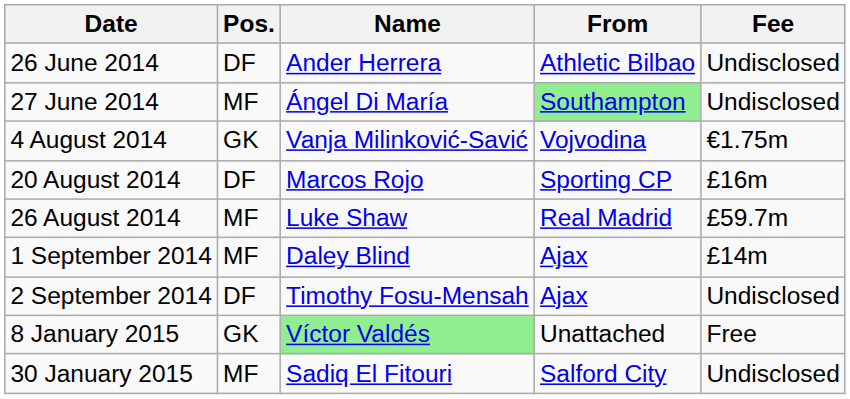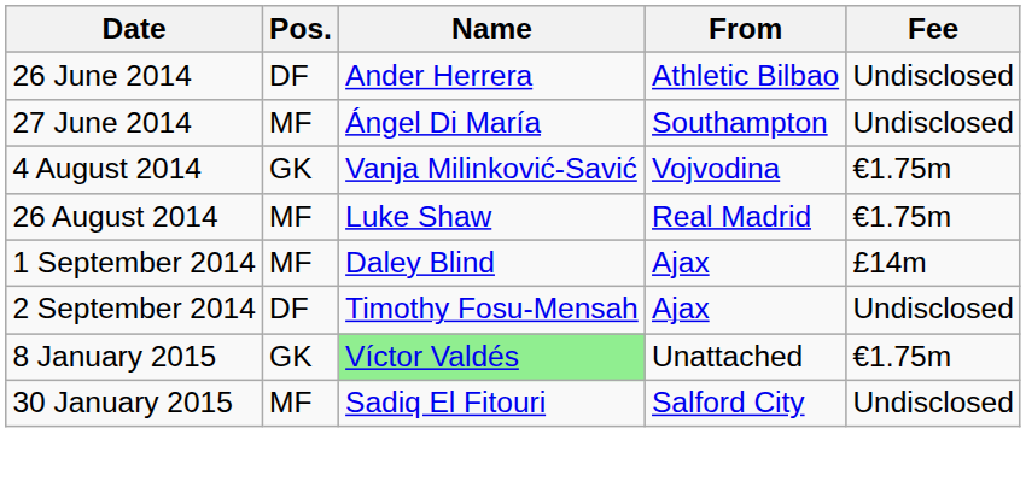 <table class="wikitable">
 <tr>
 <th>Date</th>
 <th>Pos.</th>
 <th>Name</th>
 <th>From</th>
 <th>Fee</th>
 </tr>
 <tr>
 <td>26 June 2014</td>
 <td>DF</td>
 <td> <a href='#'>Ander Herrera</a></td>
 <td> <a href='#'>Athletic Bilbao</a></td>
 <td>Undisclosed</td>
 </tr>
 <tr>
 <td>27 June 2014</td>
 <td>MF</td>
 <td> <a href='#'>Ángel Di María</a></td>
-<td style="background: lightgreen;"> <a href='#'>Southampton</a></td>
+<td> <a href='#'>Southampton</a></td>
 <td>Undisclosed</td>
 </tr>
 <tr>
 <td>4 August 2014</td>
 <td>GK</td>
 <td> <a href='#'>Vanja Milinković-Savić</a></td>
 <td> <a href='#'>Vojvodina</a></td>
 <td>€1.75m</td>
 </tr>
 <tr>
-<td>20 August 2014</td>
-<td>DF</td>
-<td> <a href='#'>Marcos Rojo</a></td>
-<td> <a href='#'>Sporting CP</a></td>
-<td>£16m</td>
-</tr>
-<tr>
 <td>26 August 2014</td>
 <td>MF</td>
 <td> <a href='#'>Luke Shaw</a></td>
 <td> <a href='#'>Real Madrid</a></td>
-<td>£59.7m</td>
+<td>€1.75m</td>
 </tr>
 <tr>
 <td>1 September 2014</td>
 <td>MF</td>
 <td> <a href='#'>Daley Blind</a></td>
 <td> <a href='#'>Ajax</a></td>
 <td>£14m</td>
 </tr>
 <tr>
 <td>2 September 2014</td>
 <td>DF</td>
 <td> <a href='#'>Timothy Fosu-Mensah</a></td>
 <td> <a href='#'>Ajax</a></td>
 <td>Undisclosed</td>
 </tr>
 <tr>
 <td>8 January 2015</td>
 <td>GK</td>
 <td style="background: lightgreen;"> <a href='#'>Víctor Valdés</a></td>
 <td>Unattached</td>
-<td>Free</td>
+<td>€1.75m</td>
 </tr>
 <tr>
 <td>30 January 2015</td>
 <td>MF</td>
 <td> <a href='#'>Sadiq El Fitouri</a></td>
 <td> <a href='#'>Salford City</a></td>
 <td>Undisclosed</td>
 </tr>
 </table>
